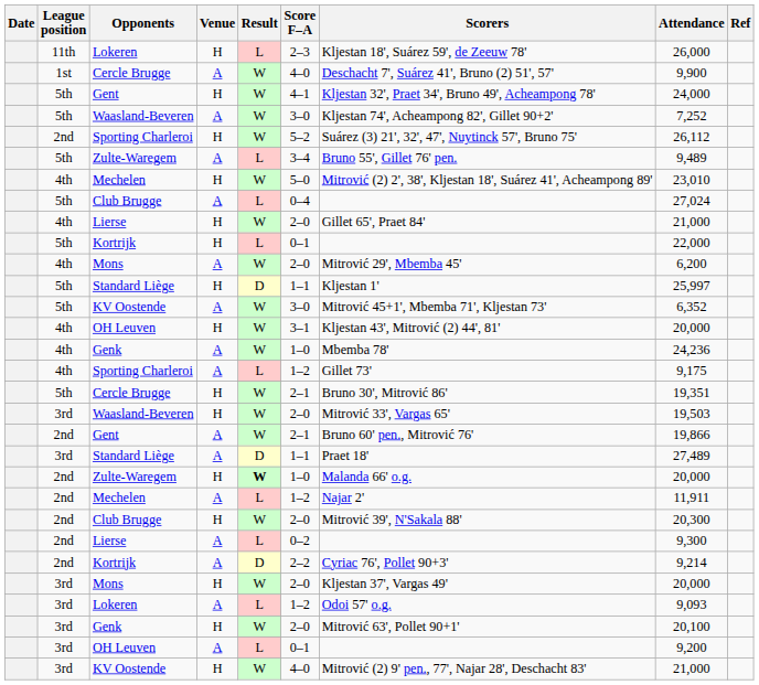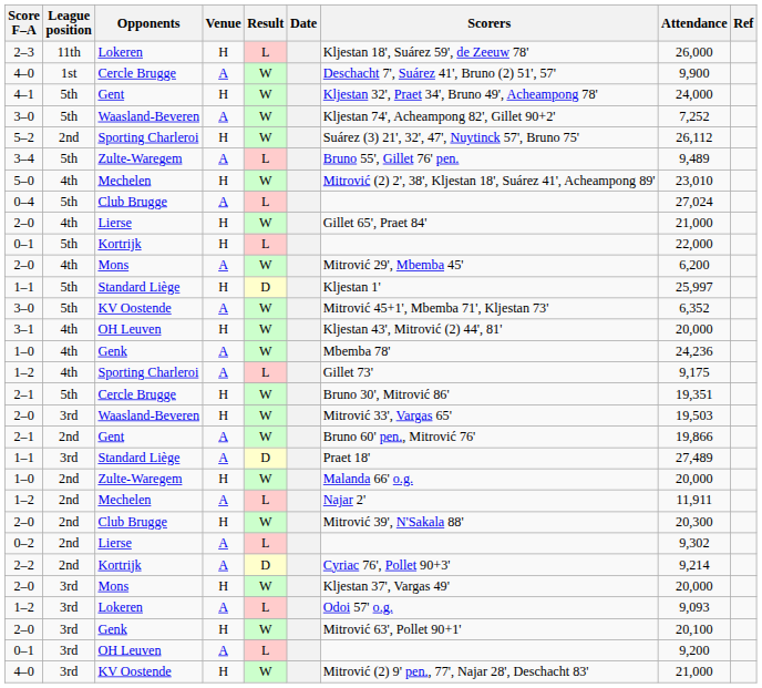 <table class="wikitable plainrowheaders sortable" style="text-align:center">
 <tr>
-<th scope="col">Date</th>
+<th scope="col">Score<br>F–A</th>
 <th scope="col">League<br>position</th>
 <th scope="col">Opponents</th>
 <th scope="col">Venue</th>
 <th scope="col">Result</th>
-<th scope="col">Score<br>F–A</th>
+<th scope="col">Date</th>
 <th scope="col" class="unsortable">Scorers</th>
 <th scope="col">Attendance</th>
 <th scope="col" class="unsortable">Ref</th>
 </tr>
 <tr>
-<th scope="row"></th>
+<td>2–3</td>
 <td>11th</td>
 <td align="left"><a href='#'>Lokeren</a></td>
 <td>H</td>
 <td style="background-color:#FFCCCC">L</td>
-<td>2–3</td>
+<th scope="row"></th>
 <td align="left">Kljestan 18', Suárez 59', <a href='#'>de Zeeuw</a> 78'</td>
 <td>26,000</td>
 <td></td>
 </tr>
 <tr>
-<th scope="row"></th>
+<td>4–0</td>
 <td>1st</td>
 <td align="left"><a href='#'>Cercle Brugge</a></td>
 <td><a href='#'>A</a></td>
 <td style="background-color:#CCFFCC">W</td>
-<td>4–0</td>
+<th scope="row"></th>
 <td align="left"><a href='#'>Deschacht</a> 7', <a href='#'>Suárez</a> 41', Bruno (2) 51', 57'</td>
 <td>9,900</td>
 <td></td>
 </tr>
 <tr>
-<th scope="row"></th>
+<td>4–1</td>
 <td>5th</td>
 <td align="left"><a href='#'>Gent</a></td>
 <td>H</td>
 <td style="background-color:#CCFFCC">W</td>
-<td>4–1</td>
+<th scope="row"></th>
 <td align="left"><a href='#'>Kljestan</a> 32', <a href='#'>Praet</a> 34', Bruno 49', <a href='#'>Acheampong</a> 78'</td>
 <td>24,000</td>
 <td></td>
 </tr>
 <tr>
-<th scope="row"></th>
+<td>3–0</td>
 <td>5th</td>
 <td align="left"><a href='#'>Waasland-Beveren</a></td>
 <td><a href='#'>A</a></td>
 <td style="background-color:#CCFFCC">W</td>
-<td>3–0</td>
+<th scope="row"></th>
 <td align="left">Kljestan 74', Acheampong 82', Gillet 90+2'</td>
 <td>7,252</td>
 <td></td>
 </tr>
 <tr>
-<th scope="row"></th>
+<td>5–2</td>
 <td>2nd</td>
 <td align="left"><a href='#'>Sporting Charleroi</a></td>
 <td>H</td>
 <td style="background-color:#CCFFCC">W</td>
-<td>5–2</td>
+<th scope="row"></th>
 <td align="left">Suárez (3) 21', 32', 47', <a href='#'>Nuytinck</a> 57', Bruno 75'</td>
 <td>26,112</td>
 <td></td>
 </tr>
 <tr>
-<th scope="row"></th>
+<td>3–4</td>
 <td>5th</td>
 <td align="left"><a href='#'>Zulte-Waregem</a></td>
 <td><a href='#'>A</a></td>
 <td style="background-color:#FFCCCC">L</td>
-<td>3–4</td>
+<th scope="row"></th>
 <td align="left"><a href='#'>Bruno</a> 55', <a href='#'>Gillet</a> 76' <a href='#'>pen.</a></td>
 <td>9,489</td>
 <td></td>
 </tr>
 <tr>
-<th scope="row"></th>
+<td>5–0</td>
 <td>4th</td>
 <td align="left"><a href='#'>Mechelen</a></td>
 <td>H</td>
 <td style="background-color:#CCFFCC">W</td>
-<td>5–0</td>
+<th scope="row"></th>
 <td align="left"><a href='#'>Mitrović</a> (2) 2', 38', Kljestan 18', Suárez 41', Acheampong 89'</td>
 <td>23,010</td>
 <td></td>
 </tr>
 <tr>
-<th scope="row"></th>
+<td>0–4</td>
 <td>5th</td>
 <td align="left"><a href='#'>Club Brugge</a></td>
 <td><a href='#'>A</a></td>
 <td style="background-color:#FFCCCC">L</td>
-<td>0–4</td>
+<th scope="row"></th>
 <td align="left"></td>
 <td>27,024</td>
 <td></td>
 </tr>
 <tr>
-<th scope="row"></th>
+<td>2–0</td>
 <td>4th</td>
 <td align="left"><a href='#'>Lierse</a></td>
 <td>H</td>
 <td style="background-color:#CCFFCC">W</td>
-<td>2–0</td>
+<th scope="row"></th>
 <td align="left">Gillet 65', Praet 84'</td>
 <td>21,000</td>
 <td></td>
 </tr>
 <tr>
-<th scope="row"></th>
+<td>0–1</td>
 <td>5th</td>
 <td align="left"><a href='#'>Kortrijk</a></td>
 <td>H</td>
 <td style="background-color:#FFCCCC">L</td>
-<td>0–1</td>
+<th scope="row"></th>
 <td align="left"></td>
 <td>22,000</td>
 <td></td>
 </tr>
 <tr>
-<th scope="row"></th>
+<td>2–0</td>
 <td>4th</td>
 <td align="left"><a href='#'>Mons</a></td>
 <td><a href='#'>A</a></td>
 <td style="background-color:#CCFFCC">W</td>
-<td>2–0</td>
+<th scope="row"></th>
 <td align="left">Mitrović 29', <a href='#'>Mbemba</a> 45'</td>
 <td>6,200</td>
 <td></td>
 </tr>
 <tr>
-<th scope="row"></th>
+<td>1–1</td>
 <td>5th</td>
 <td align="left"><a href='#'>Standard Liège</a></td>
 <td>H</td>
 <td style="background-color:#FFFFCC">D</td>
-<td>1–1</td>
+<th scope="row"></th>
 <td align="left">Kljestan 1'</td>
 <td>25,997</td>
 <td></td>
 </tr>
 <tr>
-<th scope="row"></th>
+<td>3–0</td>
 <td>5th</td>
 <td align="left"><a href='#'>KV Oostende</a></td>
 <td><a href='#'>A</a></td>
 <td style="background-color:#CCFFCC">W</td>
-<td>3–0</td>
+<th scope="row"></th>
 <td align="left">Mitrović 45+1', Mbemba 71', Kljestan 73'</td>
 <td>6,352</td>
 <td></td>
 </tr>
 <tr>
-<th scope="row"></th>
+<td>3–1</td>
 <td>4th</td>
 <td align="left"><a href='#'>OH Leuven</a></td>
 <td>H</td>
 <td style="background-color:#CCFFCC">W</td>
-<td>3–1</td>
+<th scope="row"></th>
 <td align="left">Kljestan 43', Mitrović (2) 44', 81'</td>
 <td>20,000</td>
 <td></td>
 </tr>
 <tr>
-<th scope="row"></th>
+<td>1–0</td>
 <td>4th</td>
 <td align="left"><a href='#'>Genk</a></td>
 <td><a href='#'>A</a></td>
 <td style="background-color:#CCFFCC">W</td>
-<td>1–0</td>
+<th scope="row"></th>
 <td align="left">Mbemba 78'</td>
 <td>24,236</td>
 <td></td>
 </tr>
 <tr>
-<th scope="row"></th>
+<td>1–2</td>
 <td>4th</td>
 <td align="left"><a href='#'>Sporting Charleroi</a></td>
 <td><a href='#'>A</a></td>
 <td style="background-color:#FFCCCC">L</td>
-<td>1–2</td>
+<th scope="row"></th>
 <td align="left">Gillet 73'</td>
 <td>9,175</td>
 <td></td>
 </tr>
 <tr>
-<th scope="row"></th>
+<td>2–1</td>
 <td>5th</td>
 <td align="left"><a href='#'>Cercle Brugge</a></td>
 <td>H</td>
 <td style="background-color:#CCFFCC">W</td>
-<td>2–1</td>
+<th scope="row"></th>
 <td align="left">Bruno 30', Mitrović 86'</td>
 <td>19,351</td>
 <td></td>
 </tr>
 <tr>
-<th scope="row"></th>
+<td>2–0</td>
 <td>3rd</td>
 <td align="left"><a href='#'>Waasland-Beveren</a></td>
 <td>H</td>
 <td style="background-color:#CCFFCC">W</td>
-<td>2–0</td>
+<th scope="row"></th>
 <td align="left">Mitrović 33', <a href='#'>Vargas</a> 65'</td>
 <td>19,503</td>
 <td></td>
 </tr>
 <tr>
-<th scope="row"></th>
+<td>2–1</td>
 <td>2nd</td>
 <td align="left"><a href='#'>Gent</a></td>
 <td><a href='#'>A</a></td>
 <td style="background-color:#CCFFCC">W</td>
-<td>2–1</td>
+<th scope="row"></th>
 <td align="left">Bruno 60' <a href='#'>pen.</a>, Mitrović 76'</td>
 <td>19,866</td>
 <td></td>
 </tr>
 <tr>
-<th scope="row"></th>
+<td>1–1</td>
 <td>3rd</td>
 <td align="left"><a href='#'>Standard Liège</a></td>
 <td><a href='#'>A</a></td>
 <td style="background-color:#FFFFCC">D</td>
-<td>1–1</td>
+<th scope="row"></th>
 <td align="left">Praet 18'</td>
 <td>27,489</td>
 <td></td>
 </tr>
 <tr>
-<th scope="row"></th>
+<td>1–0</td>
 <td>2nd</td>
 <td align="left"><a href='#'>Zulte-Waregem</a></td>
 <td>H</td>
-<td style="background-color:#CCFFCC"><strong>W</strong></td>
-<td>1–0</td>
+<td style="background-color:#CCFFCC">W</td>
+<th scope="row"></th>
 <td align="left"><a href='#'>Malanda</a> 66' <a href='#'>o.g.</a></td>
 <td>20,000</td>
 <td></td>
 </tr>
 <tr>
-<th scope="row"></th>
+<td>1–2</td>
 <td>2nd</td>
 <td align="left"><a href='#'>Mechelen</a></td>
 <td><a href='#'>A</a></td>
 <td style="background-color:#FFCCCC">L</td>
-<td>1–2</td>
+<th scope="row"></th>
 <td align="left"><a href='#'>Najar</a> 2'</td>
 <td>11,911</td>
 <td></td>
 </tr>
 <tr>
-<th scope="row"></th>
+<td>2–0</td>
 <td>2nd</td>
 <td align="left"><a href='#'>Club Brugge</a></td>
 <td>H</td>
 <td style="background-color:#CCFFCC">W</td>
-<td>2–0</td>
+<th scope="row"></th>
 <td align="left">Mitrović 39', <a href='#'>N'Sakala</a> 88'</td>
 <td>20,300</td>
 <td></td>
 </tr>
 <tr>
-<th scope="row"></th>
+<td>0–2</td>
 <td>2nd</td>
 <td align="left"><a href='#'>Lierse</a></td>
 <td><a href='#'>A</a></td>
 <td style="background-color:#FFCCCC">L</td>
-<td>0–2</td>
+<th scope="row"></th>
 <td align="left"></td>
-<td>9,300</td>
+<td>9,302</td>
 <td></td>
 </tr>
 <tr>
-<th scope="row"></th>
+<td>2–2</td>
 <td>2nd</td>
 <td align="left"><a href='#'>Kortrijk</a></td>
 <td><a href='#'>A</a></td>
 <td style="background-color:#FFFFCC">D</td>
-<td>2–2</td>
+<th scope="row"></th>
 <td align="left"><a href='#'>Cyriac</a> 76', <a href='#'>Pollet</a> 90+3'</td>
 <td>9,214</td>
 <td></td>
 </tr>
 <tr>
-<th scope="row"></th>
+<td>2–0</td>
 <td>3rd</td>
 <td align="left"><a href='#'>Mons</a></td>
 <td>H</td>
 <td style="background-color:#CCFFCC">W</td>
-<td>2–0</td>
+<th scope="row"></th>
 <td align="left">Kljestan 37', Vargas 49'</td>
 <td>20,000</td>
 <td></td>
 </tr>
 <tr>
-<th scope="row"></th>
+<td>1–2</td>
 <td>3rd</td>
 <td align="left"><a href='#'>Lokeren</a></td>
 <td><a href='#'>A</a></td>
 <td style="background-color:#FFCCCC">L</td>
-<td>1–2</td>
+<th scope="row"></th>
 <td align="left"><a href='#'>Odoi</a> 57' <a href='#'>o.g.</a></td>
 <td>9,093</td>
 <td></td>
 </tr>
 <tr>
-<th scope="row"></th>
+<td>2–0</td>
 <td>3rd</td>
 <td align="left"><a href='#'>Genk</a></td>
 <td>H</td>
 <td style="background-color:#CCFFCC">W</td>
-<td>2–0</td>
+<th scope="row"></th>
 <td align="left">Mitrović 63', Pollet 90+1'</td>
 <td>20,100</td>
 <td></td>
 </tr>
 <tr>
-<th scope="row"></th>
+<td>0–1</td>
 <td>3rd</td>
 <td align="left"><a href='#'>OH Leuven</a></td>
 <td><a href='#'>A</a></td>
 <td style="background-color:#FFCCCC">L</td>
-<td>0–1</td>
+<th scope="row"></th>
 <td align="left"></td>
 <td>9,200</td>
 <td></td>
 </tr>
 <tr>
-<th scope="row"></th>
+<td>4–0</td>
 <td>3rd</td>
 <td align="left"><a href='#'>KV Oostende</a></td>
 <td>H</td>
 <td style="background-color:#CCFFCC">W</td>
-<td>4–0</td>
+<th scope="row"></th>
 <td align="left">Mitrović (2) 9' <a href='#'>pen.</a>, 77', Najar 28', Deschacht 83'</td>
 <td>21,000</td>
 <td></td>
 </tr>
 </table>
